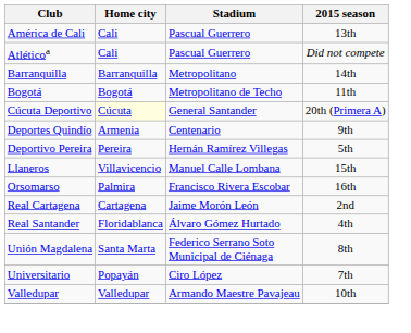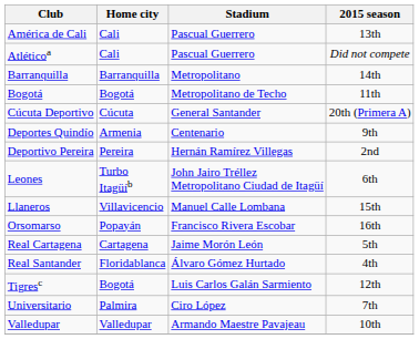 <table class="wikitable sortable">
 <tr>
 <th>Club</th>
 <th>Home city</th>
 <th>Stadium</th>
 <th>2015 season</th>
 </tr>
 <tr>
 <td><a href='#'>América de Cali</a></td>
 <td><a href='#'>Cali</a></td>
 <td><a href='#'>Pascual Guerrero</a></td>
 <td align=center>13th</td>
 </tr>
 <tr>
 <td><a href='#'>Atlético</a><sup>a</sup></td>
 <td><a href='#'>Cali</a></td>
 <td><a href='#'>Pascual Guerrero</a></td>
 <td align=center><em>Did not compete</em></td>
 </tr>
 <tr>
 <td><a href='#'>Barranquilla</a></td>
 <td><a href='#'>Barranquilla</a></td>
 <td><a href='#'>Metropolitano</a></td>
 <td align=center>14th</td>
 </tr>
 <tr>
 <td><a href='#'>Bogotá</a></td>
 <td><a href='#'>Bogotá</a></td>
 <td><a href='#'>Metropolitano de Techo</a></td>
 <td align=center>11th</td>
 </tr>
 <tr>
 <td><a href='#'>Cúcuta Deportivo</a></td>
-<td style="background: lightyellow;"><a href='#'>Cúcuta</a></td>
+<td><a href='#'>Cúcuta</a></td>
 <td><a href='#'>General Santander</a></td>
 <td align="center">20th (<a href='#'>Primera A</a>)</td>
 </tr>
 <tr>
 <td><a href='#'>Deportes Quindío</a></td>
 <td><a href='#'>Armenia</a></td>
 <td><a href='#'>Centenario</a></td>
 <td align=center>9th</td>
 </tr>
 <tr>
 <td><a href='#'>Deportivo Pereira</a></td>
 <td><a href='#'>Pereira</a></td>
 <td><a href='#'>Hernán Ramírez Villegas</a></td>
-<td align=center>5th</td>
+<td align=center>2nd</td>
+</tr>
+<tr>
+<td><a href='#'>Leones</a></td>
+<td><a href='#'>Turbo</a><br><a href='#'>Itagüí</a><sup>b</sup></td>
+<td><a href='#'>John Jairo Tréllez</a><br><a href='#'>Metropolitano Ciudad de Itagüí</a></td>
+<td align=center>6th</td>
 </tr>
 <tr>
 <td><a href='#'>Llaneros</a></td>
 <td><a href='#'>Villavicencio</a></td>
 <td><a href='#'>Manuel Calle Lombana</a></td>
 <td align=center>15th</td>
 </tr>
 <tr>
 <td><a href='#'>Orsomarso</a></td>
-<td><a href='#'>Palmira</a></td>
+<td><a href='#'>Popayán</a></td>
 <td><a href='#'>Francisco Rivera Escobar</a></td>
 <td align=center>16th</td>
 </tr>
 <tr>
 <td><a href='#'>Real Cartagena</a></td>
 <td><a href='#'>Cartagena</a></td>
 <td><a href='#'>Jaime Morón León</a></td>
-<td align=center>2nd</td>
+<td align=center>5th</td>
 </tr>
 <tr>
 <td><a href='#'>Real Santander</a></td>
 <td><a href='#'>Floridablanca</a></td>
 <td><a href='#'>Álvaro Gómez Hurtado</a></td>
 <td align=center>4th</td>
 </tr>
 <tr>
-<td><a href='#'>Unión Magdalena</a></td>
-<td><a href='#'>Santa Marta</a></td>
-<td><a href='#'>Federico Serrano Soto</a><br><a href='#'>Municipal de Ciénaga</a></td>
-<td align=center>8th</td>
+<td><a href='#'>Tigres</a><sup>c</sup></td>
+<td><a href='#'>Bogotá</a></td>
+<td><a href='#'>Luis Carlos Galán Sarmiento</a></td>
+<td align=center>12th</td>
 </tr>
 <tr>
 <td><a href='#'>Universitario</a></td>
-<td><a href='#'>Popayán</a></td>
+<td><a href='#'>Palmira</a></td>
 <td><a href='#'>Ciro López</a></td>
 <td align=center>7th</td>
 </tr>
 <tr>
 <td><a href='#'>Valledupar</a></td>
 <td><a href='#'>Valledupar</a></td>
 <td><a href='#'>Armando Maestre Pavajeau</a></td>
 <td align=center>10th</td>
 </tr>
 <tr>
 </tr>
 </table>
